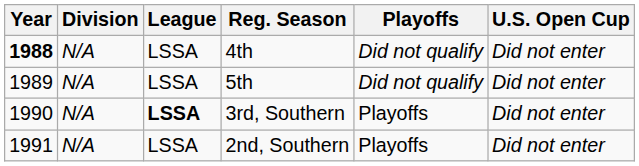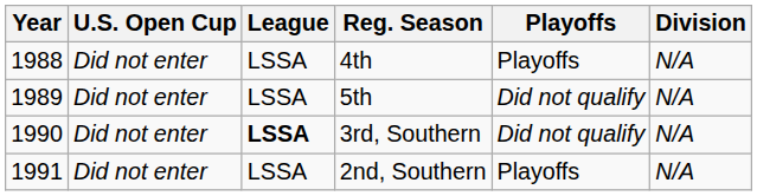 <table class="wikitable">
 <tr>
 <th>Year</th>
-<th>Division</th>
+<th>U.S. Open Cup</th>
 <th>League</th>
 <th>Reg. Season</th>
 <th>Playoffs</th>
-<th>U.S. Open Cup</th>
+<th>Division</th>
 </tr>
 <tr>
-<td><strong>1988</strong></td>
-<td><em>N/A</em></td>
+<td>1988</td>
+<td><em>Did not enter</em></td>
 <td>LSSA</td>
 <td>4th</td>
-<td><em>Did not qualify</em></td>
-<td><em>Did not enter</em></td>
+<td>Playoffs</td>
+<td><em>N/A</em></td>
 </tr>
 <tr>
 <td>1989</td>
-<td><em>N/A</em></td>
+<td><em>Did not enter</em></td>
 <td>LSSA</td>
 <td>5th</td>
 <td><em>Did not qualify</em></td>
-<td><em>Did not enter</em></td>
+<td><em>N/A</em></td>
 </tr>
 <tr>
 <td>1990</td>
-<td><em>N/A</em></td>
+<td><em>Did not enter</em></td>
 <td><strong>LSSA</strong></td>
 <td>3rd, Southern</td>
-<td>Playoffs</td>
-<td><em>Did not enter</em></td>
+<td><em>Did not qualify</em></td>
+<td><em>N/A</em></td>
 </tr>
 <tr>
 <td>1991</td>
-<td><em>N/A</em></td>
+<td><em>Did not enter</em></td>
 <td>LSSA</td>
 <td>2nd, Southern</td>
 <td>Playoffs</td>
-<td><em>Did not enter</em></td>
+<td><em>N/A</em></td>
 </tr>
 </table>
